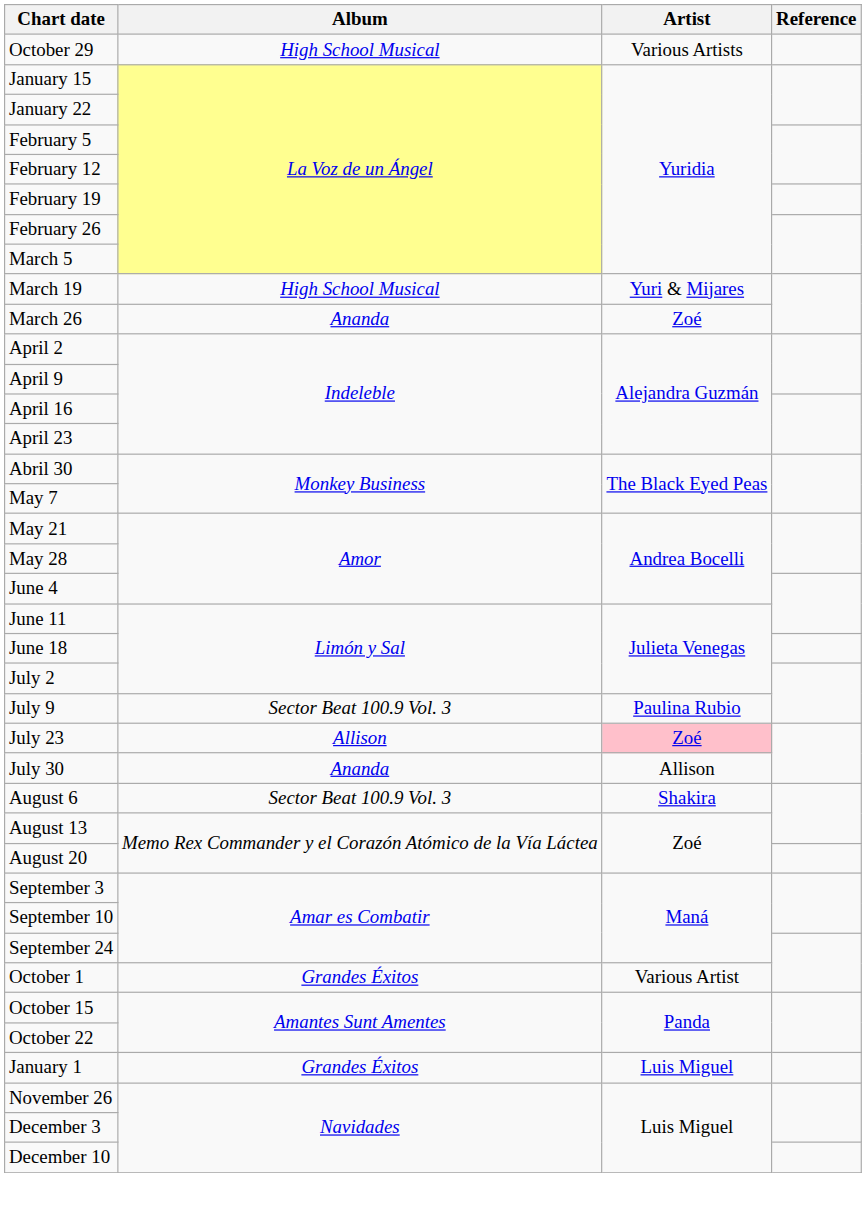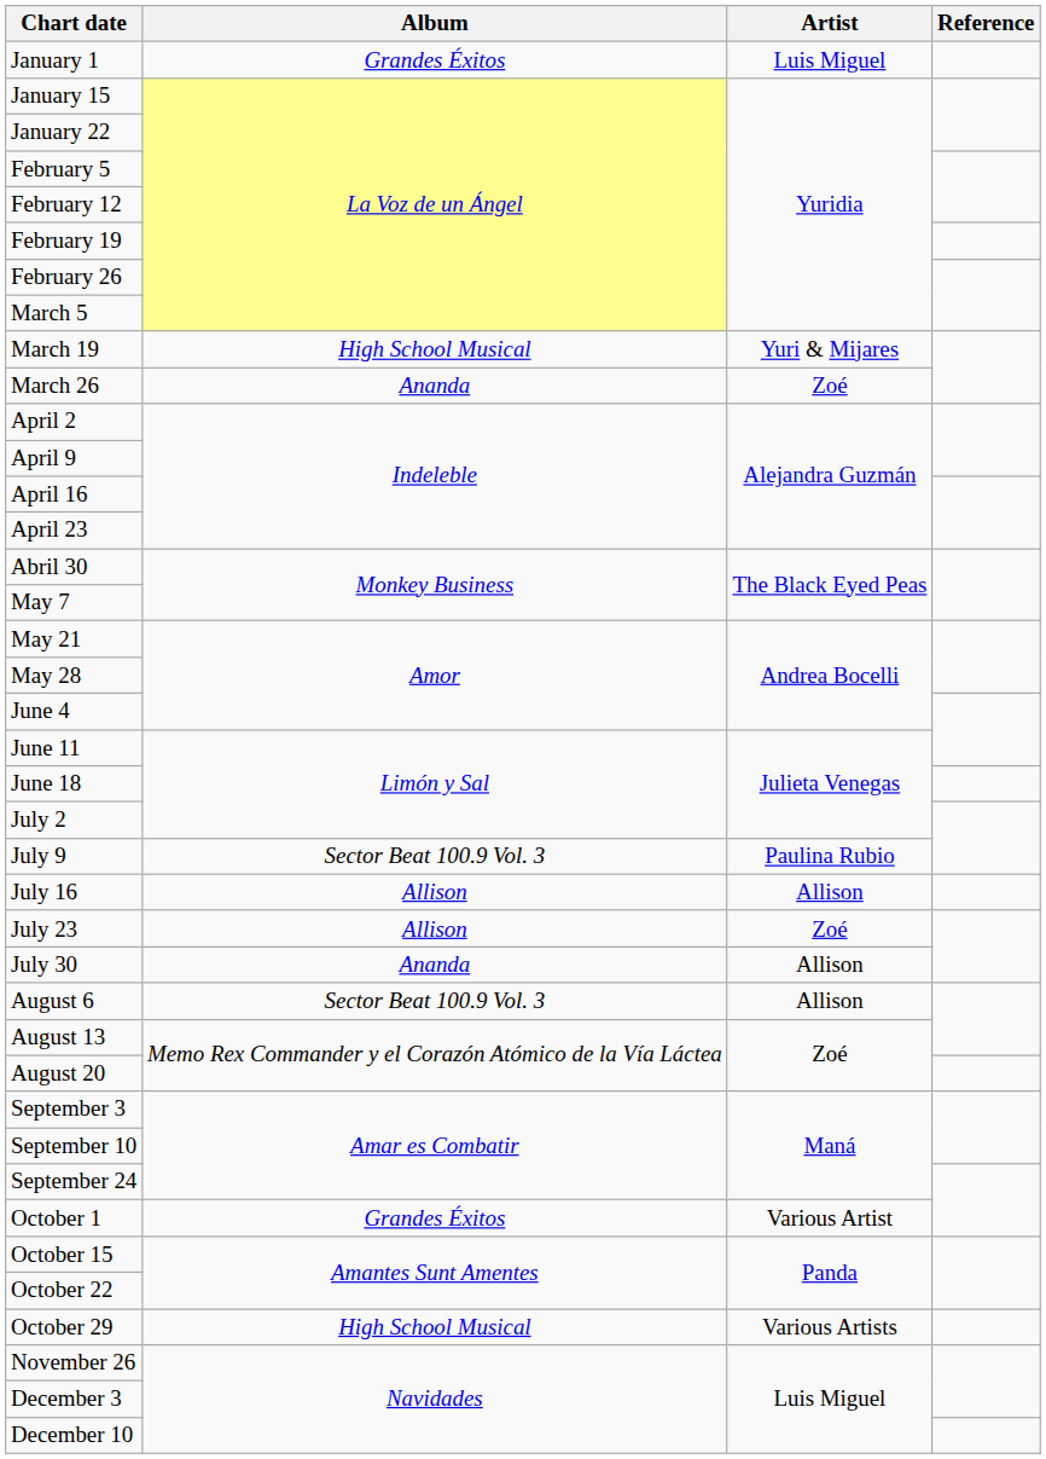 <table class="wikitable">
 <tr>
 <th>Chart date</th>
 <th>Album</th>
 <th>Artist</th>
 <th class="unsortable">Reference</th>
 </tr>
 <tr>
-<td>October 29</td>
-<td style="text-align: center;"><em><a href='#'>High School Musical</a></em></td>
-<td style="text-align: center;">Various Artists</td>
+<td>January 1</td>
+<td style="text-align: center;"><em><a href='#'>Grandes Éxitos</a></em></td>
+<td style="text-align: center;"><a href='#'>Luis Miguel</a></td>
 <td style="text-align: center;"></td>
 </tr>
 <tr>
 <td>January 15</td>
 <td bgcolor=#FFFF90 style="text-align: center;" rowspan="7"><em><a href='#'>La Voz de un Ángel</a></em></td>
 <td style="text-align: center;" rowspan="7"><a href='#'>Yuridia</a></td>
 <td style="text-align: center;" rowspan="2"></td>
 </tr>
 <tr>
 <td>January 22</td>
 </tr>
 <tr>
 <td>February 5</td>
 <td style="text-align: center;" rowspan="2"></td>
 </tr>
 <tr>
 <td>February 12</td>
 </tr>
 <tr>
 <td>February 19</td>
 <td style="text-align: center;"></td>
 </tr>
 <tr>
 <td>February 26</td>
 <td style="text-align: center;" rowspan="2"></td>
 </tr>
 <tr>
 <td>March 5</td>
 </tr>
 <tr>
 <td>March 19</td>
 <td style="text-align: center;"><em><a href='#'>High School Musical</a></em></td>
 <td style="text-align: center;"><a href='#'>Yuri</a> & <a href='#'>Mijares</a></td>
 <td style="text-align: center;" rowspan="2"></td>
 </tr>
 <tr>
 <td>March 26</td>
 <td style="text-align: center;"><em><a href='#'>Ananda</a></em></td>
 <td style="text-align: center;"><a href='#'>Zoé</a></td>
 </tr>
 <tr>
 <td>April 2</td>
 <td style="text-align: center;" rowspan="4"><em><a href='#'>Indeleble</a></em></td>
 <td style="text-align: center;" rowspan="4"><a href='#'>Alejandra Guzmán</a></td>
 <td style="text-align: center;" rowspan="2"></td>
 </tr>
 <tr>
 <td>April 9</td>
 </tr>
 <tr>
 <td>April 16</td>
 <td style="text-align: center;" rowspan="2"></td>
 </tr>
 <tr>
 <td>April 23</td>
 </tr>
 <tr>
 <td>Abril 30</td>
 <td style="text-align: center;" rowspan="2"><em><a href='#'>Monkey Business</a></em></td>
 <td style="text-align: center;" rowspan="2"><a href='#'>The Black Eyed Peas</a></td>
 <td style="text-align: center;" rowspan="2"></td>
 </tr>
 <tr>
 <td>May 7</td>
 </tr>
 <tr>
 <td>May 21</td>
 <td style="text-align: center;" rowspan="3"><em><a href='#'>Amor</a></em></td>
 <td style="text-align: center;" rowspan="3"><a href='#'>Andrea Bocelli</a></td>
 <td style="text-align: center;" rowspan="2"></td>
 </tr>
 <tr>
 <td>May 28</td>
 </tr>
 <tr>
 <td>June 4</td>
 <td style="text-align: center;" rowspan="2"></td>
 </tr>
 <tr>
 <td>June 11</td>
 <td style="text-align: center;" rowspan="3"><em><a href='#'>Limón y Sal</a></em></td>
 <td style="text-align: center;" rowspan="3"><a href='#'>Julieta Venegas</a></td>
 </tr>
 <tr>
 <td>June 18</td>
 <td style="text-align: center;"></td>
 </tr>
 <tr>
 <td>July 2</td>
 <td style="text-align: center;" rowspan="2"></td>
 </tr>
 <tr>
 <td>July 9</td>
 <td style="text-align: center;"><em>Sector Beat 100.9 Vol. 3</em></td>
 <td style="text-align: center;"><a href='#'>Paulina Rubio</a></td>
 </tr>
 <tr>
+<td>July 16</td>
+<td style="text-align: center;"><em><a href='#'>Allison</a></em></td>
+<td style="text-align: center;"><a href='#'>Allison</a></td>
+<td style="text-align: center;"></td>
+</tr>
+<tr>
 <td>July 23</td>
 <td style="text-align: center;"><em><a href='#'>Allison</a></em></td>
-<td style="background: pink; text-align: center;"><a href='#'>Zoé</a></td>
+<td style="text-align: center;"><a href='#'>Zoé</a></td>
 <td style="text-align: center;" rowspan="2"></td>
 </tr>
 <tr>
 <td>July 30</td>
 <td style="text-align: center;"><em><a href='#'>Ananda</a></em></td>
 <td style="text-align: center;">Allison</td>
 </tr>
 <tr>
 <td>August 6</td>
 <td style="text-align: center;"><em>Sector Beat 100.9 Vol. 3</em></td>
-<td style="text-align: center;"><a href='#'>Shakira</a></td>
+<td style="text-align: center;">Allison</td>
 <td style="text-align: center;" rowspan="2"></td>
 </tr>
 <tr>
 <td>August 13</td>
 <td style="text-align: center;" rowspan="2"><em>Memo Rex Commander y el Corazón Atómico de la Vía Láctea</em></td>
 <td style="text-align: center;" rowspan="2">Zoé</td>
 </tr>
 <tr>
 <td>August 20</td>
 <td style="text-align: center;"></td>
 </tr>
 <tr>
 <td>September 3</td>
 <td style="text-align: center;" rowspan="3"><em><a href='#'>Amar es Combatir</a></em></td>
 <td style="text-align: center;" rowspan="3"><a href='#'>Maná</a></td>
 <td style="text-align: center;" rowspan="2"></td>
 </tr>
 <tr>
 <td>September 10</td>
 </tr>
 <tr>
 <td>September 24</td>
 <td style="text-align: center;" rowspan="2"></td>
 </tr>
 <tr>
 <td>October 1</td>
 <td style="text-align: center;"><em><a href='#'>Grandes Éxitos</a></em></td>
 <td style="text-align: center;">Various Artist</td>
 </tr>
 <tr>
 <td>October 15</td>
 <td style="text-align: center;" rowspan="2"><em><a href='#'>Amantes Sunt Amentes</a></em></td>
 <td style="text-align: center;" rowspan="2"><a href='#'>Panda</a></td>
 <td style="text-align: center;" rowspan="2"></td>
 </tr>
 <tr>
 <td>October 22</td>
 </tr>
 <tr>
-<td>January 1</td>
-<td style="text-align: center;"><em><a href='#'>Grandes Éxitos</a></em></td>
-<td style="text-align: center;"><a href='#'>Luis Miguel</a></td>
+<td>October 29</td>
+<td style="text-align: center;"><em><a href='#'>High School Musical</a></em></td>
+<td style="text-align: center;">Various Artists</td>
 <td style="text-align: center;"></td>
 </tr>
 <tr>
 <td>November 26</td>
 <td style="text-align: center;" rowspan="3"><em><a href='#'>Navidades</a></em></td>
 <td style="text-align: center;" rowspan="3">Luis Miguel</td>
 <td style="text-align: center;" rowspan="2"></td>
 </tr>
 <tr>
 <td>December 3</td>
 </tr>
 <tr>
 <td>December 10</td>
 <td style="text-align: center;"></td>
 </tr>
 </table>
